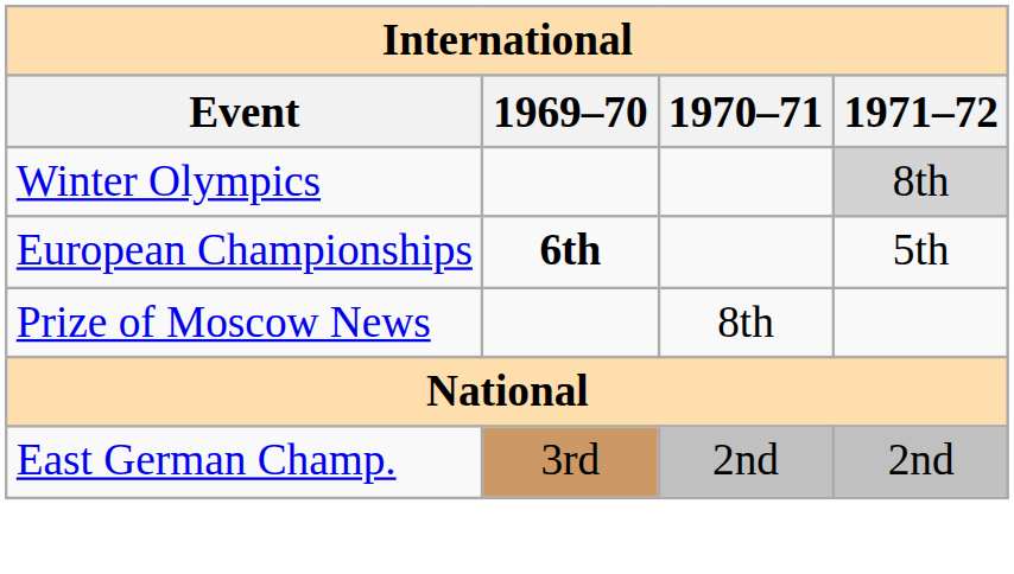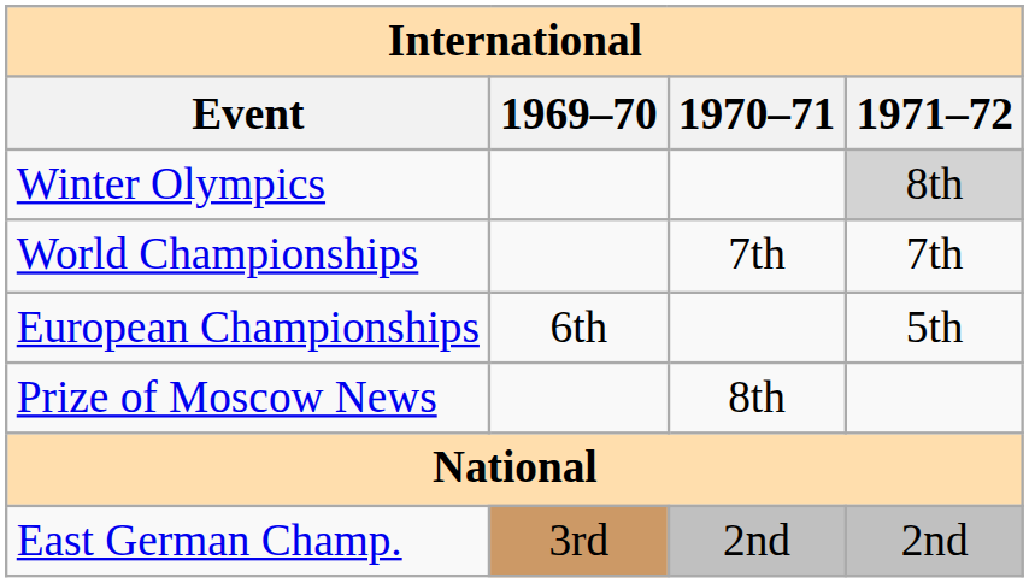 <table class="wikitable" style="text-align:center">
 <tr>
 <th style="background-color: #ffdead; " colspan=4 align=center>International</th>
 </tr>
 <tr>
 <th>Event</th>
 <th>1969–70</th>
 <th>1970–71</th>
 <th>1971–72</th>
 </tr>
 <tr>
 <td align=left><a href='#'>Winter Olympics</a></td>
 <td></td>
 <td></td>
 <td style="background: lightgrey;">8th</td>
 </tr>
 <tr>
+<td align=left><a href='#'>World Championships</a></td>
+<td></td>
+<td>7th</td>
+<td>7th</td>
+</tr>
+<tr>
 <td align=left><a href='#'>European Championships</a></td>
-<td><strong>6th</strong></td>
+<td>6th</td>
 <td></td>
 <td>5th</td>
 </tr>
 <tr>
 <td align=left><a href='#'>Prize of Moscow News</a></td>
 <td></td>
 <td>8th</td>
 <td></td>
 </tr>
 <tr>
 <th style="background-color: #ffdead; " colspan=4 align=center>National</th>
 </tr>
 <tr>
 <td align=left><a href='#'>East German Champ.</a></td>
 <td bgcolor=cc9966>3rd</td>
 <td bgcolor=silver>2nd</td>
 <td bgcolor=silver>2nd</td>
 </tr>
 </table>
